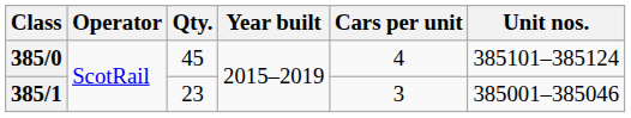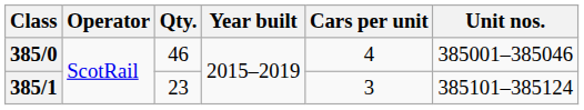 <table class="wikitable">
 <tr>
 <th>Class</th>
 <th>Operator</th>
 <th>Qty.</th>
 <th>Year built</th>
 <th>Cars per unit</th>
 <th>Unit nos.</th>
 </tr>
 <tr>
 <th>385/0</th>
 <td rowspan=2><a href='#'>ScotRail</a></td>
-<td align=center>45</td>
+<td align=center>46</td>
 <td rowspan=2 align=center>2015–2019</td>
 <td align=center>4</td>
-<td align=center>385101–385124</td>
+<td align=center>385001–385046</td>
 </tr>
 <tr>
 <th>385/1</th>
 <td align=center>23</td>
 <td align=center>3</td>
-<td align=center>385001–385046</td>
+<td align=center>385101–385124</td>
 </tr>
 </table>
